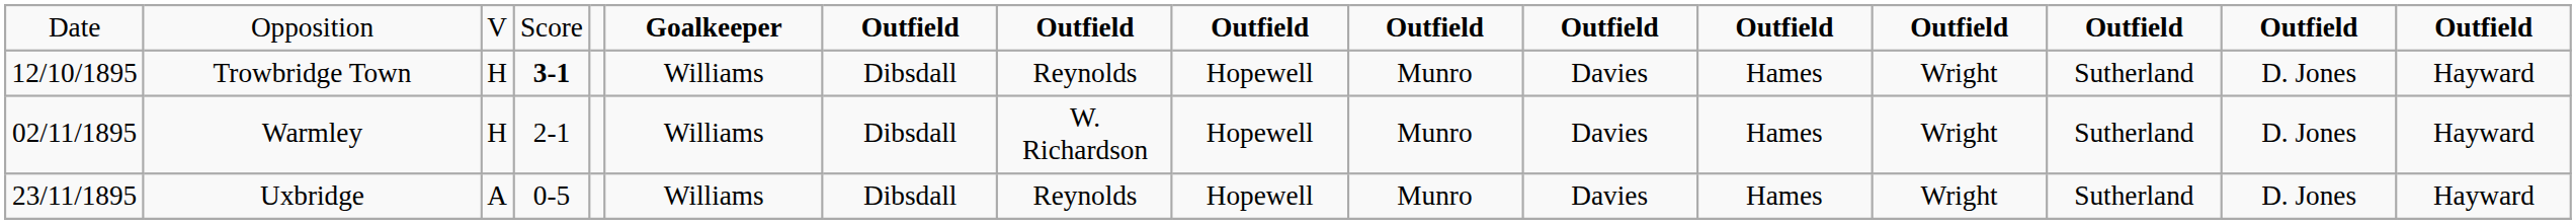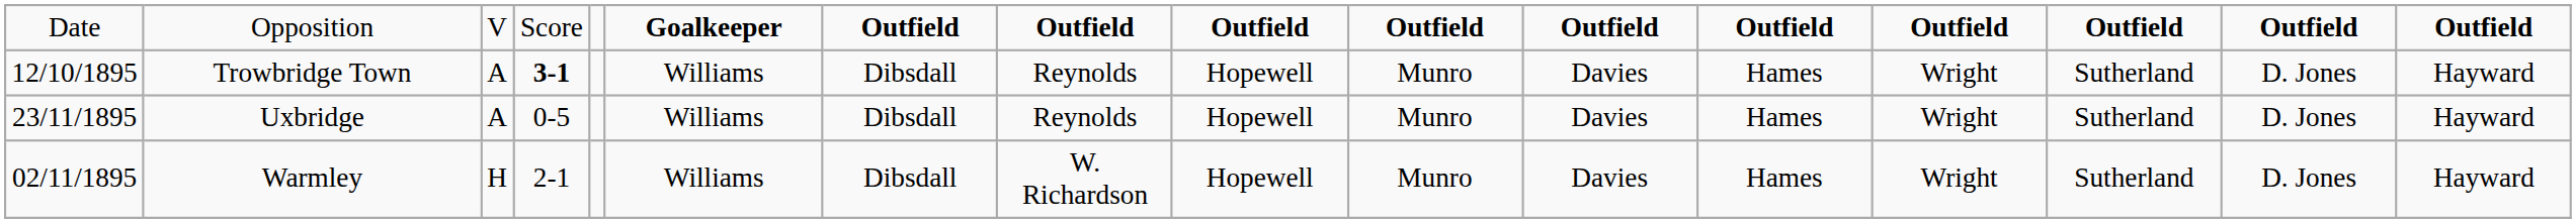 <table class="wikitable" style="font-size: 80%; text-align: center;">
 <tr style="text-align:center;">
 <td style="width:10px;; ">Date</td>
 <td style="width:150px; ">Opposition</td>
 <td style="width:5px;; ">V</td>
 <td style="width:5px;; ">Score</td>
 <td style="width:1px;; text-align:center;"></td>
 <td style="width:95px; "><strong>Goalkeeper</strong></td>
 <td style="width:75px; "><strong>Outfield</strong></td>
 <td style="width:75px; "><strong>Outfield</strong></td>
 <td style="width:75px; "><strong>Outfield</strong></td>
 <td style="width:75px; "><strong>Outfield</strong></td>
 <td style="width:75px; "><strong>Outfield</strong></td>
 <td style="width:75px; "><strong>Outfield</strong></td>
 <td style="width:75px; "><strong>Outfield</strong></td>
 <td style="width:75px; "><strong>Outfield</strong></td>
 <td style="width:75px; "><strong>Outfield</strong></td>
 <td style="width:75px; "><strong>Outfield</strong></td>
 </tr>
 <tr>
 <td>12/10/1895</td>
 <td>Trowbridge Town</td>
-<td>H</td>
+<td>A</td>
 <td><strong>3-1</strong></td>
+<td></td>
+<td>Williams</td>
+<td>Dibsdall</td>
+<td>Reynolds</td>
+<td>Hopewell</td>
+<td>Munro</td>
+<td>Davies</td>
+<td>Hames</td>
+<td>Wright</td>
+<td>Sutherland</td>
+<td>D. Jones</td>
+<td>Hayward</td>
+</tr>
+<tr>
+<td>23/11/1895</td>
+<td>Uxbridge</td>
+<td>A</td>
+<td>0-5</td>
 <td></td>
 <td>Williams</td>
 <td>Dibsdall</td>
 <td>Reynolds</td>
 <td>Hopewell</td>
 <td>Munro</td>
 <td>Davies</td>
 <td>Hames</td>
 <td>Wright</td>
 <td>Sutherland</td>
 <td>D. Jones</td>
 <td>Hayward</td>
 </tr>
 <tr>
 <td>02/11/1895</td>
 <td>Warmley</td>
 <td>H</td>
 <td>2-1</td>
 <td></td>
 <td>Williams</td>
 <td>Dibsdall</td>
 <td>W. Richardson</td>
 <td>Hopewell</td>
 <td>Munro</td>
 <td>Davies</td>
 <td>Hames</td>
 <td>Wright</td>
 <td>Sutherland</td>
 <td>D. Jones</td>
 <td>Hayward</td>
 </tr>
 <tr>
-<td>23/11/1895</td>
-<td>Uxbridge</td>
-<td>A</td>
-<td>0-5</td>
-<td></td>
-<td>Williams</td>
-<td>Dibsdall</td>
-<td>Reynolds</td>
-<td>Hopewell</td>
-<td>Munro</td>
-<td>Davies</td>
-<td>Hames</td>
-<td>Wright</td>
-<td>Sutherland</td>
-<td>D. Jones</td>
-<td>Hayward</td>
-</tr>
-<tr>
 </tr>
 </table>
